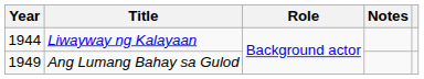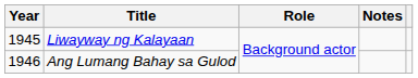 <table class="wikitable sortable plainrowheaders">
 <tr style="background:#ccc; text-align:center;">
 <th scope="col">Year</th>
 <th scope="col">Title</th>
 <th scope="col">Role</th>
 <th scope="col" class="unsortable">Notes</th>
 <th scope="col" class="unsortable"></th>
 </tr>
 <tr>
-<td>1944</td>
+<td>1945</td>
 <td><em><a href='#'>Liwayway ng Kalayaan</a></em></td>
 <td rowspan="13"><a href='#'>Background actor</a></td>
 <td></td>
 <td></td>
 </tr>
 <tr>
-<td>1949</td>
+<td>1946</td>
 <td><em>Ang Lumang Bahay sa Gulod</em></td>
 <td></td>
 <td></td>
 </tr>
 </table>
